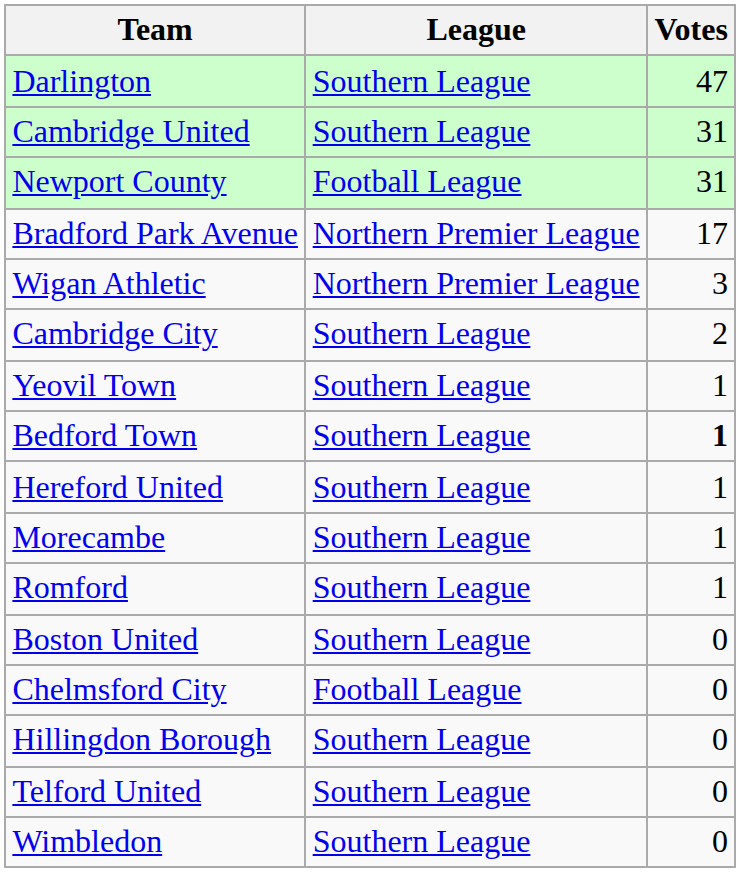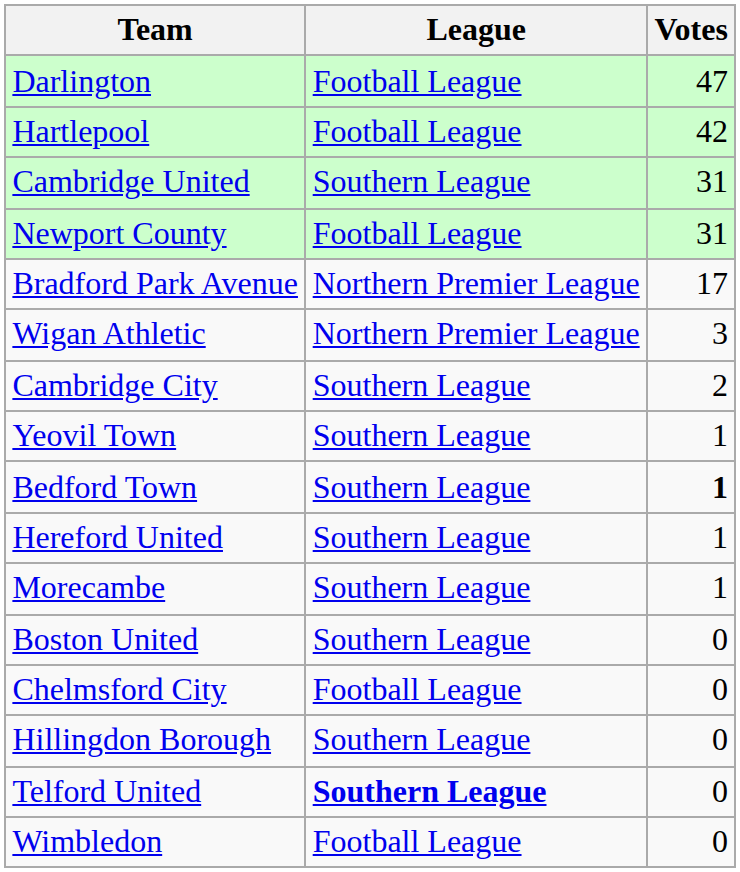 <table class=wikitable style=text-align:left>
 <tr>
 <th>Team</th>
 <th>League</th>
 <th>Votes</th>
 </tr>
 <tr bgcolor=ccffcc>
 <td><a href='#'>Darlington</a></td>
-<td><a href='#'>Southern League</a></td>
+<td><a href='#'>Football League</a></td>
 <td align=right>47</td>
+</tr>
+<tr bgcolor=ccffcc>
+<td><a href='#'>Hartlepool</a></td>
+<td><a href='#'>Football League</a></td>
+<td align=right>42</td>
 </tr>
 <tr bgcolor=ccffcc>
 <td><a href='#'>Cambridge United</a></td>
 <td><a href='#'>Southern League</a></td>
 <td align=right>31</td>
 </tr>
 <tr bgcolor=ccffcc>
 <td><a href='#'>Newport County</a></td>
 <td><a href='#'>Football League</a></td>
 <td align=right>31</td>
 </tr>
 <tr>
 <td><a href='#'>Bradford Park Avenue</a></td>
 <td><a href='#'>Northern Premier League</a></td>
 <td align=right>17</td>
 </tr>
 <tr>
 <td><a href='#'>Wigan Athletic</a></td>
 <td><a href='#'>Northern Premier League</a></td>
 <td align=right>3</td>
 </tr>
 <tr>
 <td><a href='#'>Cambridge City</a></td>
 <td><a href='#'>Southern League</a></td>
 <td align=right>2</td>
 </tr>
 <tr>
 <td><a href='#'>Yeovil Town</a></td>
 <td><a href='#'>Southern League</a></td>
 <td align=right>1</td>
 </tr>
 <tr>
 <td><a href='#'>Bedford Town</a></td>
 <td><a href='#'>Southern League</a></td>
 <td align=right><strong>1</strong></td>
 </tr>
 <tr>
 <td><a href='#'>Hereford United</a></td>
 <td><a href='#'>Southern League</a></td>
 <td align=right>1</td>
 </tr>
 <tr>
 <td><a href='#'>Morecambe</a></td>
 <td><a href='#'>Southern League</a></td>
 <td align=right>1</td>
 </tr>
 <tr>
-<td><a href='#'>Romford</a></td>
-<td><a href='#'>Southern League</a></td>
-<td align=right>1</td>
-</tr>
-<tr>
 <td><a href='#'>Boston United</a></td>
 <td><a href='#'>Southern League</a></td>
 <td align=right>0</td>
 </tr>
 <tr>
 <td><a href='#'>Chelmsford City</a></td>
 <td><a href='#'>Football League</a></td>
 <td align=right>0</td>
 </tr>
 <tr>
 <td><a href='#'>Hillingdon Borough</a></td>
 <td><a href='#'>Southern League</a></td>
 <td align=right>0</td>
 </tr>
 <tr>
 <td><a href='#'>Telford United</a></td>
-<td><a href='#'>Southern League</a></td>
+<td><strong><a href='#'>Southern League</a></strong></td>
 <td align=right>0</td>
 </tr>
 <tr>
 <td><a href='#'>Wimbledon</a></td>
-<td><a href='#'>Southern League</a></td>
+<td><a href='#'>Football League</a></td>
 <td align=right>0</td>
 </tr>
 </table>
